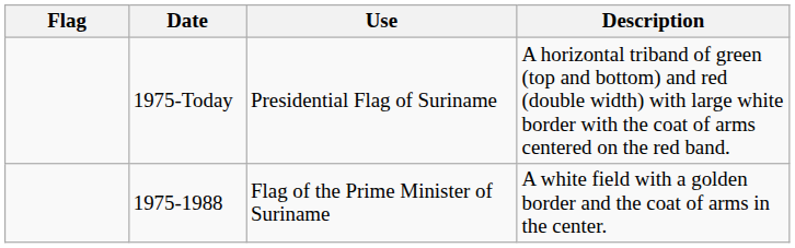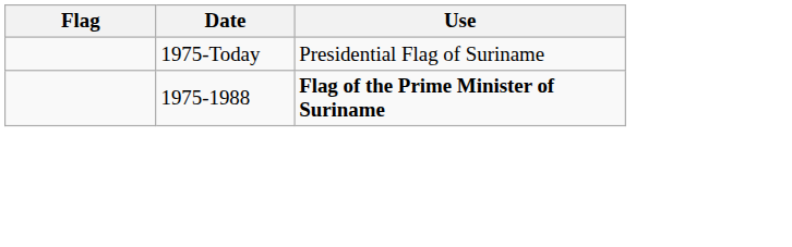 <table class="wikitable">
 <tr>
 <th style="width:110px;">Flag</th>
 <th style="width:100px;">Date</th>
 <th style="width:250px;">Use</th>
-<th style="width:250px;">Description</th>
 </tr>
 <tr>
 <td></td>
 <td>1975-Today</td>
 <td>Presidential Flag of Suriname</td>
-<td>A horizontal triband of green (top and bottom) and red (double width) with large white border with the coat of arms centered on the red band.</td>
 </tr>
 <tr>
 <td></td>
 <td>1975-1988</td>
-<td>Flag of the Prime Minister of  Suriname</td>
-<td>A white field with a golden border and the coat of arms in the center.</td>
+<td><strong>Flag of the Prime Minister of  Suriname</strong></td>
 </tr>
 </table>
